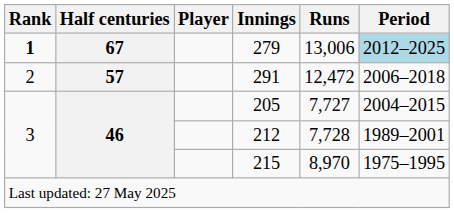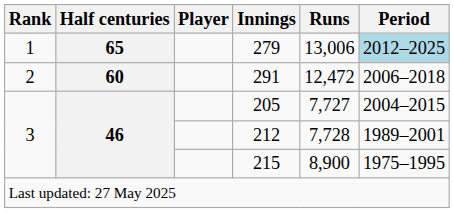 <table class="wikitable plainrowheaders sortable">
 <tr>
 <th scope=col>Rank</th>
 <th scope=col>Half centuries</th>
 <th scope=col>Player</th>
 <th scope=col>Innings</th>
 <th scope=col>Runs</th>
 <th scope=col>Period</th>
 </tr>
 <tr>
-<td align=center><strong>1</strong></td>
-<th scope=row style=text-align:center;>67</th>
+<td align=center>1</td>
+<th scope=row style=text-align:center;>65</th>
 <td></td>
 <td align=center>279</td>
 <td align=center>13,006</td>
 <td style="background: lightblue;">2012–2025</td>
 </tr>
 <tr>
 <td align=center>2</td>
-<th scope=row style=text-align:center;>57</th>
+<th scope=row style=text-align:center;>60</th>
 <td></td>
 <td align=center>291</td>
 <td align=center>12,472</td>
 <td>2006–2018</td>
 </tr>
 <tr>
 <td align=center rowspan=3>3</td>
 <th scope=row style=text-align:center; rowspan=3>46</th>
 <td></td>
 <td align=center>205</td>
 <td align=center>7,727</td>
 <td>2004–2015</td>
 </tr>
 <tr>
 <td></td>
 <td align=center>212</td>
 <td align=center>7,728</td>
 <td>1989–2001</td>
 </tr>
 <tr>
 <td></td>
 <td align=center>215</td>
-<td align=center>8,970</td>
+<td align=center>8,900</td>
 <td>1975–1995</td>
 </tr>
 <tr class=sortbottom>
 <td colspan=6><small>Last updated: 27 May 2025</small></td>
 </tr>
 </table>
